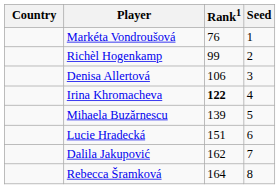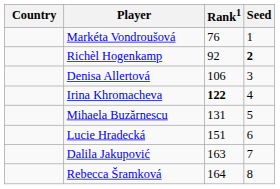 <table class="sortable wikitable">
 <tr>
 <th width="70">Country</th>
 <th width="175">Player</th>
 <th>Rank<sup>1</sup></th>
 <th>Seed</th>
 </tr>
 <tr>
 <td></td>
 <td><a href='#'>Markéta Vondroušová</a></td>
 <td>76</td>
 <td>1</td>
 </tr>
 <tr>
 <td></td>
 <td><a href='#'>Richèl Hogenkamp</a></td>
-<td>99</td>
-<td>2</td>
+<td>92</td>
+<td><strong>2</strong></td>
 </tr>
 <tr>
 <td></td>
 <td><a href='#'>Denisa Allertová</a></td>
 <td>106</td>
 <td>3</td>
 </tr>
 <tr>
 <td></td>
 <td><a href='#'>Irina Khromacheva</a></td>
 <td><strong>122</strong></td>
 <td>4</td>
 </tr>
 <tr>
 <td></td>
 <td><a href='#'>Mihaela Buzărnescu</a></td>
-<td>139</td>
+<td>131</td>
 <td>5</td>
 </tr>
 <tr>
 <td></td>
 <td><a href='#'>Lucie Hradecká</a></td>
 <td>151</td>
 <td>6</td>
 </tr>
 <tr>
 <td></td>
 <td><a href='#'>Dalila Jakupović</a></td>
-<td>162</td>
+<td>163</td>
 <td>7</td>
 </tr>
 <tr>
 <td></td>
 <td><a href='#'>Rebecca Šramková</a></td>
 <td>164</td>
 <td>8</td>
 </tr>
 </table>
